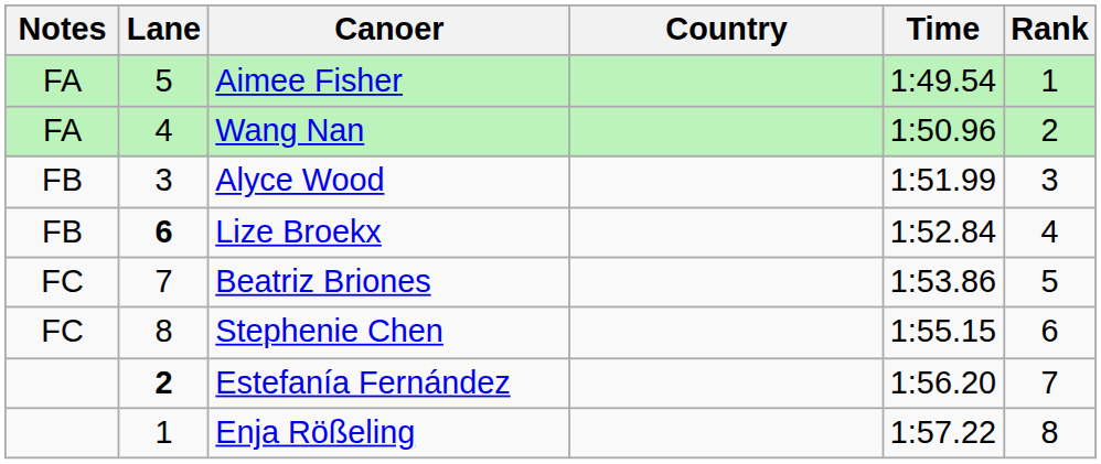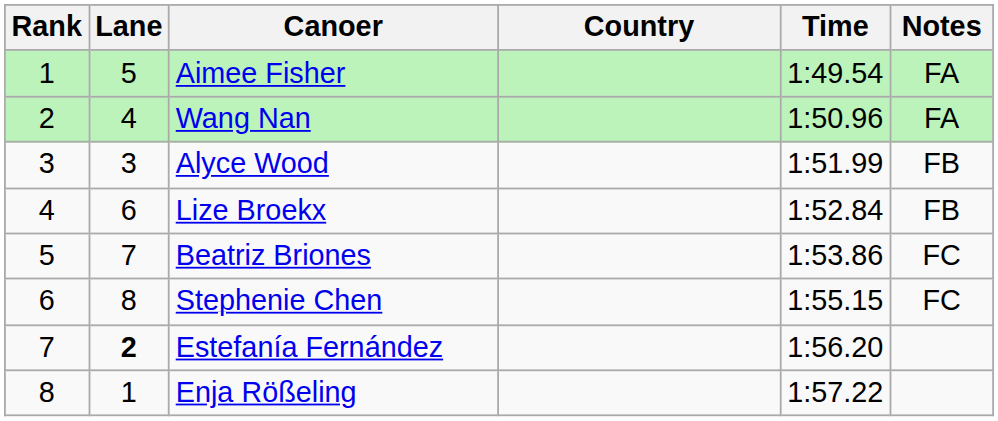 <table class="wikitable" style="text-align:center;">
 <tr>
-<th width=50>Notes</th>
+<th width=30>Rank</th>
 <th width=30>Lane</th>
 <th width=175>Canoer</th>
 <th width=150>Country</th>
 <th width=30>Time</th>
-<th width=30>Rank</th>
+<th width=50>Notes</th>
 </tr>
 <tr bgcolor=bbf3bb>
-<td>FA</td>
+<td>1</td>
 <td>5</td>
 <td align=left><a href='#'>Aimee Fisher</a></td>
 <td align=left></td>
 <td>1:49.54</td>
-<td>1</td>
+<td>FA</td>
 </tr>
 <tr bgcolor= bbf3bb>
-<td>FA</td>
+<td>2</td>
 <td>4</td>
 <td align=left><a href='#'>Wang Nan</a></td>
 <td align=left></td>
 <td>1:50.96</td>
-<td>2</td>
+<td>FA</td>
 </tr>
 <tr>
-<td>FB</td>
+<td>3</td>
 <td>3</td>
 <td align=left><a href='#'>Alyce Wood</a></td>
 <td align=left></td>
 <td>1:51.99</td>
-<td>3</td>
+<td>FB</td>
 </tr>
 <tr>
-<td>FB</td>
-<td><strong>6</strong></td>
+<td>4</td>
+<td>6</td>
 <td align=left><a href='#'>Lize Broekx</a></td>
 <td align=left></td>
 <td>1:52.84</td>
-<td>4</td>
+<td>FB</td>
 </tr>
 <tr>
-<td>FC</td>
+<td>5</td>
 <td>7</td>
 <td align=left><a href='#'>Beatriz Briones</a></td>
 <td align=left></td>
 <td>1:53.86</td>
-<td>5</td>
+<td>FC</td>
 </tr>
 <tr>
-<td>FC</td>
+<td>6</td>
 <td>8</td>
 <td align=left><a href='#'>Stephenie Chen</a></td>
 <td align=left></td>
 <td>1:55.15</td>
-<td>6</td>
+<td>FC</td>
 </tr>
 <tr>
-<td></td>
+<td>7</td>
 <td><strong>2</strong></td>
 <td align=left><a href='#'>Estefanía Fernández</a></td>
 <td align=left></td>
 <td>1:56.20</td>
-<td>7</td>
+<td></td>
 </tr>
 <tr>
-<td></td>
+<td>8</td>
 <td>1</td>
 <td align=left><a href='#'>Enja Rößeling</a></td>
 <td align=left></td>
 <td>1:57.22</td>
-<td>8</td>
+<td></td>
 </tr>
 </table>
